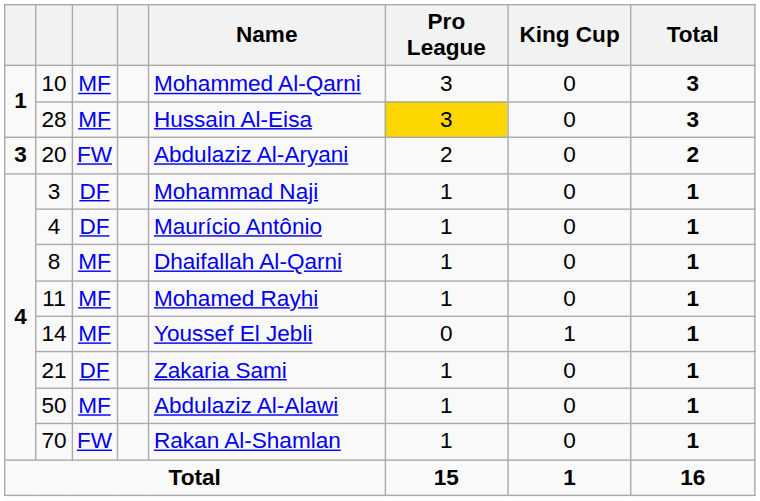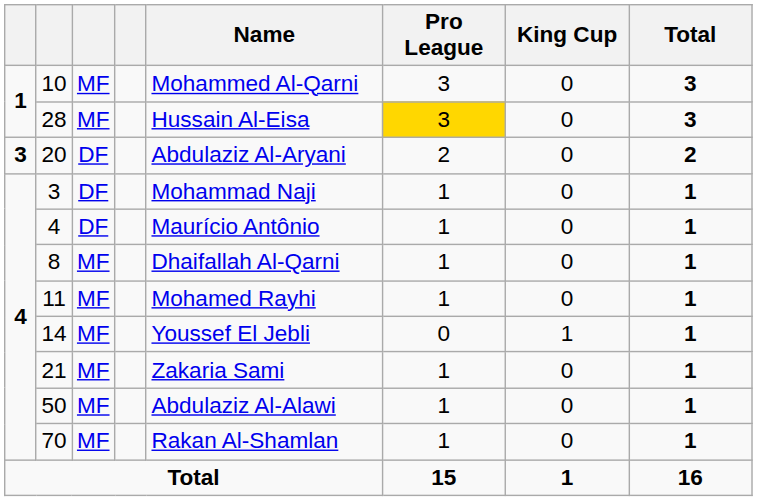 <table class="wikitable" style="text-align:center">
 <tr>
 <th width=15></th>
 <th width=15></th>
 <th width=15></th>
 <th width=15></th>
 <th width=160>Name</th>
 <th width=80>Pro League</th>
 <th width=80>King Cup</th>
 <th width=80>Total</th>
 </tr>
 <tr>
 <td rowspan=2><strong>1</strong></td>
 <td>10</td>
 <td><a href='#'>MF</a></td>
 <td></td>
 <td align=left><a href='#'>Mohammed Al-Qarni</a></td>
 <td>3</td>
 <td>0</td>
 <td><strong>3</strong></td>
 </tr>
 <tr>
 <td>28</td>
 <td><a href='#'>MF</a></td>
 <td></td>
 <td align=left><a href='#'>Hussain Al-Eisa</a></td>
 <td style="background: gold;">3</td>
 <td>0</td>
 <td><strong>3</strong></td>
 </tr>
 <tr>
 <td><strong>3</strong></td>
 <td>20</td>
-<td><a href='#'>FW</a></td>
+<td><a href='#'>DF</a></td>
 <td></td>
 <td align=left><a href='#'>Abdulaziz Al-Aryani</a></td>
 <td>2</td>
 <td>0</td>
 <td><strong>2</strong></td>
 </tr>
 <tr>
 <td rowspan=8><strong>4</strong></td>
 <td>3</td>
 <td><a href='#'>DF</a></td>
 <td></td>
 <td align=left><a href='#'>Mohammad Naji</a></td>
 <td>1</td>
 <td>0</td>
 <td><strong>1</strong></td>
 </tr>
 <tr>
 <td>4</td>
 <td><a href='#'>DF</a></td>
 <td></td>
 <td align=left><a href='#'>Maurício Antônio</a></td>
 <td>1</td>
 <td>0</td>
 <td><strong>1</strong></td>
 </tr>
 <tr>
 <td>8</td>
 <td><a href='#'>MF</a></td>
 <td></td>
 <td align=left><a href='#'>Dhaifallah Al-Qarni</a></td>
 <td>1</td>
 <td>0</td>
 <td><strong>1</strong></td>
 </tr>
 <tr>
 <td>11</td>
 <td><a href='#'>MF</a></td>
 <td></td>
 <td align=left><a href='#'>Mohamed Rayhi</a></td>
 <td>1</td>
 <td>0</td>
 <td><strong>1</strong></td>
 </tr>
 <tr>
 <td>14</td>
 <td><a href='#'>MF</a></td>
 <td></td>
 <td align=left><a href='#'>Youssef El Jebli</a></td>
 <td>0</td>
 <td>1</td>
 <td><strong>1</strong></td>
 </tr>
 <tr>
 <td>21</td>
-<td><a href='#'>DF</a></td>
+<td><a href='#'>MF</a></td>
 <td></td>
 <td align=left><a href='#'>Zakaria Sami</a></td>
 <td>1</td>
 <td>0</td>
 <td><strong>1</strong></td>
 </tr>
 <tr>
 <td>50</td>
 <td><a href='#'>MF</a></td>
 <td></td>
 <td align=left><a href='#'>Abdulaziz Al-Alawi</a></td>
 <td>1</td>
 <td>0</td>
 <td><strong>1</strong></td>
 </tr>
 <tr>
 <td>70</td>
-<td><a href='#'>FW</a></td>
+<td><a href='#'>MF</a></td>
 <td></td>
 <td align=left><a href='#'>Rakan Al-Shamlan</a></td>
 <td>1</td>
 <td>0</td>
 <td><strong>1</strong></td>
 </tr>
 <tr>
 <td colspan=5><strong>Total</strong></td>
 <td><strong>15</strong></td>
 <td><strong>1</strong></td>
 <td><strong>16</strong></td>
 </tr>
 </table>
